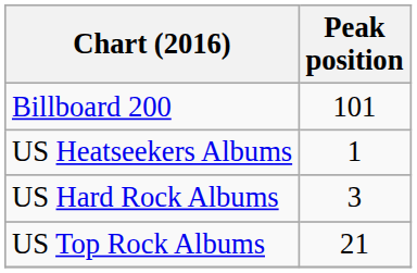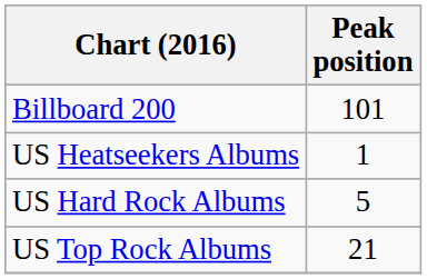 <table class="wikitable">
 <tr>
 <th>Chart (2016)</th>
 <th>Peak<br>position</th>
 </tr>
 <tr>
 <td><a href='#'>Billboard 200</a></td>
 <td align="center">101</td>
 </tr>
 <tr>
 <td>US <a href='#'>Heatseekers Albums</a></td>
 <td align="center">1</td>
 </tr>
 <tr>
 <td>US <a href='#'>Hard Rock Albums</a></td>
-<td align="center">3</td>
+<td align="center">5</td>
 </tr>
 <tr>
 <td>US <a href='#'>Top Rock Albums</a></td>
 <td align="center">21</td>
 </tr>
 <tr>
 </tr>
 </table>
